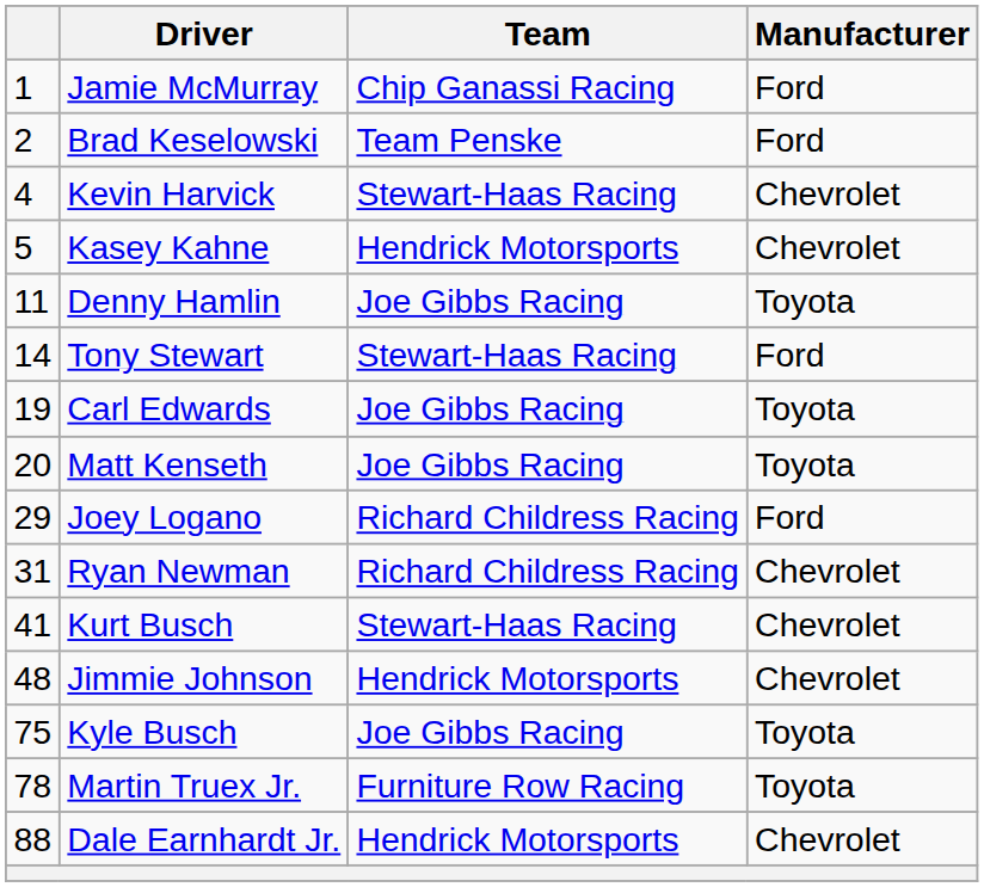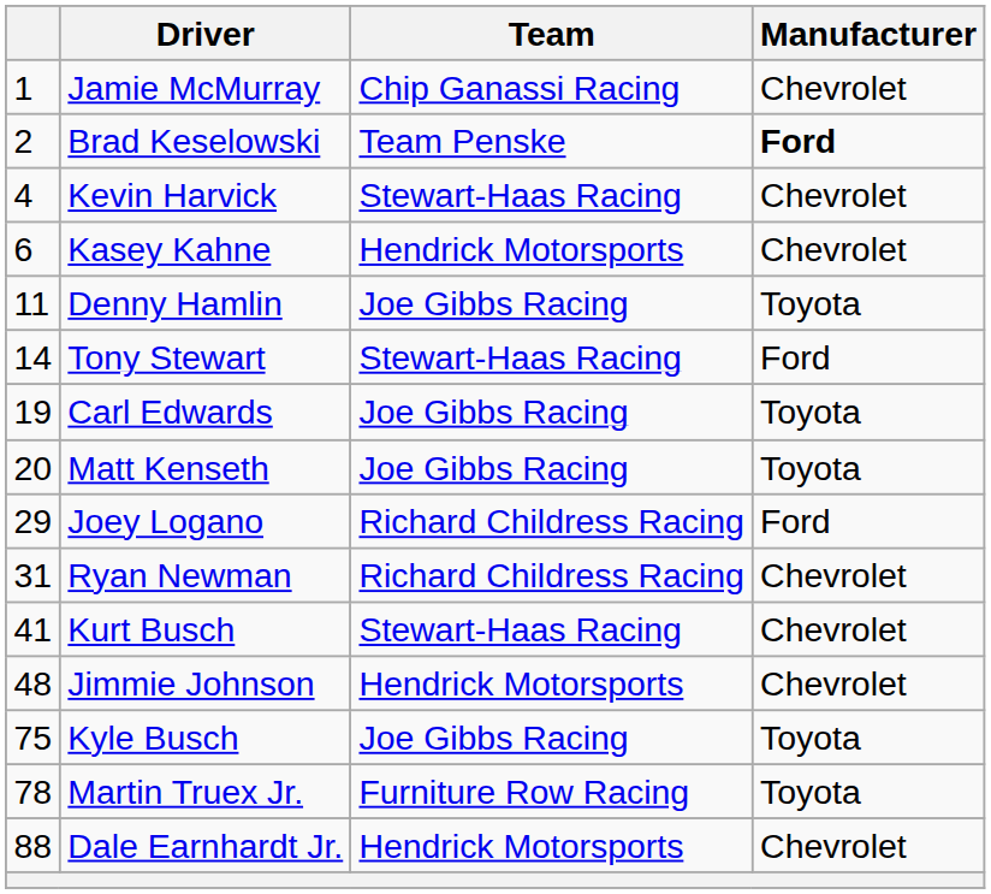 <table class="wikitable" style="font-size:95%">
 <tr>
 <th></th>
 <th>Driver</th>
 <th>Team</th>
 <th>Manufacturer</th>
 </tr>
 <tr>
 <td>1</td>
 <td><a href='#'>Jamie McMurray</a></td>
 <td><a href='#'>Chip Ganassi Racing</a></td>
-<td>Ford</td>
+<td>Chevrolet</td>
 </tr>
 <tr>
 <td>2</td>
 <td><a href='#'>Brad Keselowski</a></td>
 <td><a href='#'>Team Penske</a></td>
-<td>Ford</td>
+<td><strong>Ford</strong></td>
 </tr>
 <tr>
 <td>4</td>
 <td><a href='#'>Kevin Harvick</a></td>
 <td><a href='#'>Stewart-Haas Racing</a></td>
 <td>Chevrolet</td>
 </tr>
 <tr>
-<td>5</td>
+<td>6</td>
 <td><a href='#'>Kasey Kahne</a></td>
 <td><a href='#'>Hendrick Motorsports</a></td>
 <td>Chevrolet</td>
 </tr>
 <tr>
 <td>11</td>
 <td><a href='#'>Denny Hamlin</a></td>
 <td><a href='#'>Joe Gibbs Racing</a></td>
 <td>Toyota</td>
 </tr>
 <tr>
 <td>14</td>
 <td><a href='#'>Tony Stewart</a></td>
 <td><a href='#'>Stewart-Haas Racing</a></td>
 <td>Ford</td>
 </tr>
 <tr>
 <td>19</td>
 <td><a href='#'>Carl Edwards</a></td>
 <td><a href='#'>Joe Gibbs Racing</a></td>
 <td>Toyota</td>
 </tr>
 <tr>
 <td>20</td>
 <td><a href='#'>Matt Kenseth</a></td>
 <td><a href='#'>Joe Gibbs Racing</a></td>
 <td>Toyota</td>
 </tr>
 <tr>
 <td>29</td>
 <td><a href='#'>Joey Logano</a></td>
 <td><a href='#'>Richard Childress Racing</a></td>
 <td>Ford</td>
 </tr>
 <tr>
 <td>31</td>
 <td><a href='#'>Ryan Newman</a></td>
 <td><a href='#'>Richard Childress Racing</a></td>
 <td>Chevrolet</td>
 </tr>
 <tr>
 <td>41</td>
 <td><a href='#'>Kurt Busch</a></td>
 <td><a href='#'>Stewart-Haas Racing</a></td>
 <td>Chevrolet</td>
 </tr>
 <tr>
 <td>48</td>
 <td><a href='#'>Jimmie Johnson</a></td>
 <td><a href='#'>Hendrick Motorsports</a></td>
 <td>Chevrolet</td>
 </tr>
 <tr>
 <td>75</td>
 <td><a href='#'>Kyle Busch</a></td>
 <td><a href='#'>Joe Gibbs Racing</a></td>
 <td>Toyota</td>
 </tr>
 <tr>
 <td>78</td>
 <td><a href='#'>Martin Truex Jr.</a></td>
 <td><a href='#'>Furniture Row Racing</a></td>
 <td>Toyota</td>
 </tr>
 <tr>
 <td>88</td>
 <td><a href='#'>Dale Earnhardt Jr.</a></td>
 <td><a href='#'>Hendrick Motorsports</a></td>
 <td>Chevrolet</td>
 </tr>
 <tr>
 <th colspan="4"></th>
 </tr>
 </table>
